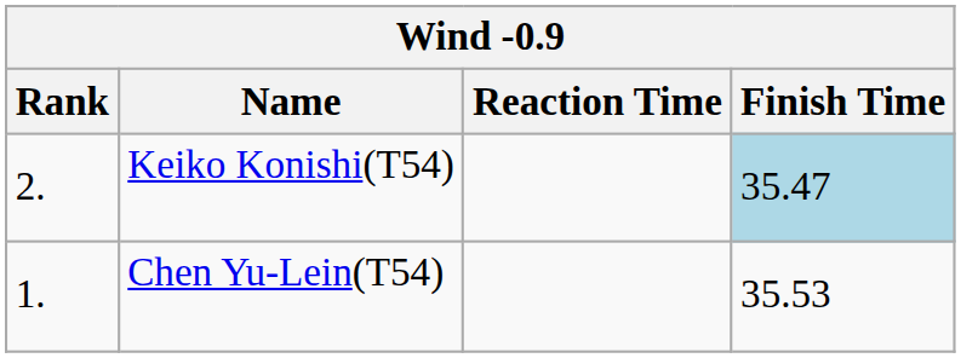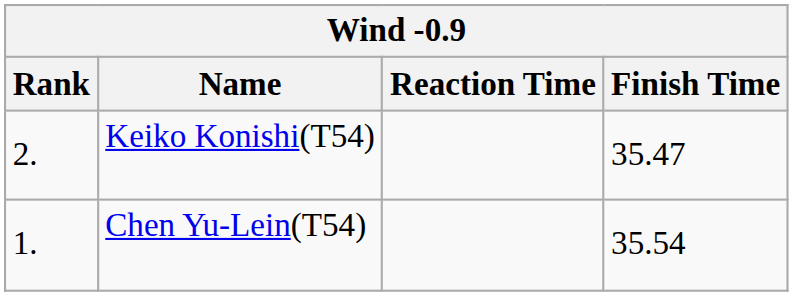 <table class="wikitable">
 <tr>
 <th colspan="4">Wind -0.9</th>
 </tr>
 <tr>
 <th>Rank</th>
 <th>Name</th>
 <th>Reaction Time</th>
 <th>Finish Time</th>
 </tr>
 <tr>
 <td>2.</td>
 <td><a href='#'>Keiko Konishi</a>(T54)<br><br></td>
 <td></td>
-<td style="background: lightblue;">35.47</td>
+<td>35.47</td>
 </tr>
 <tr>
 <td>1.</td>
 <td><a href='#'>Chen Yu-Lein</a>(T54)<br><br></td>
 <td></td>
-<td>35.53</td>
+<td>35.54</td>
 </tr>
 </table>
